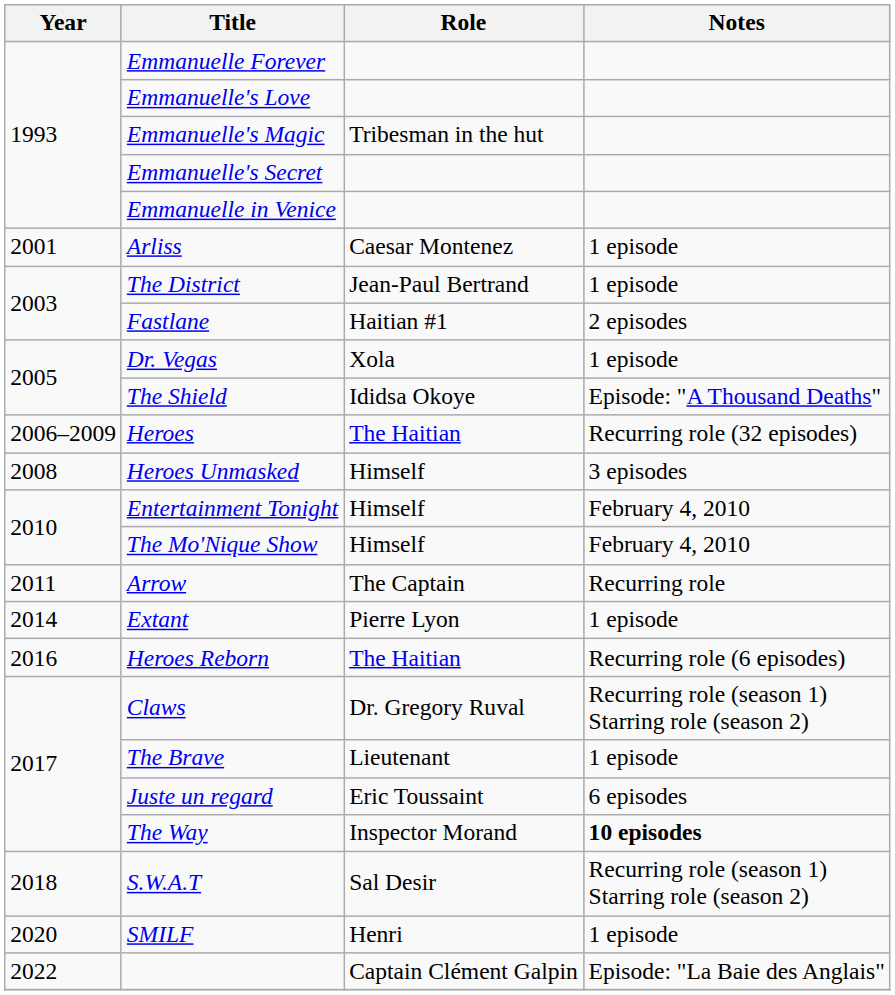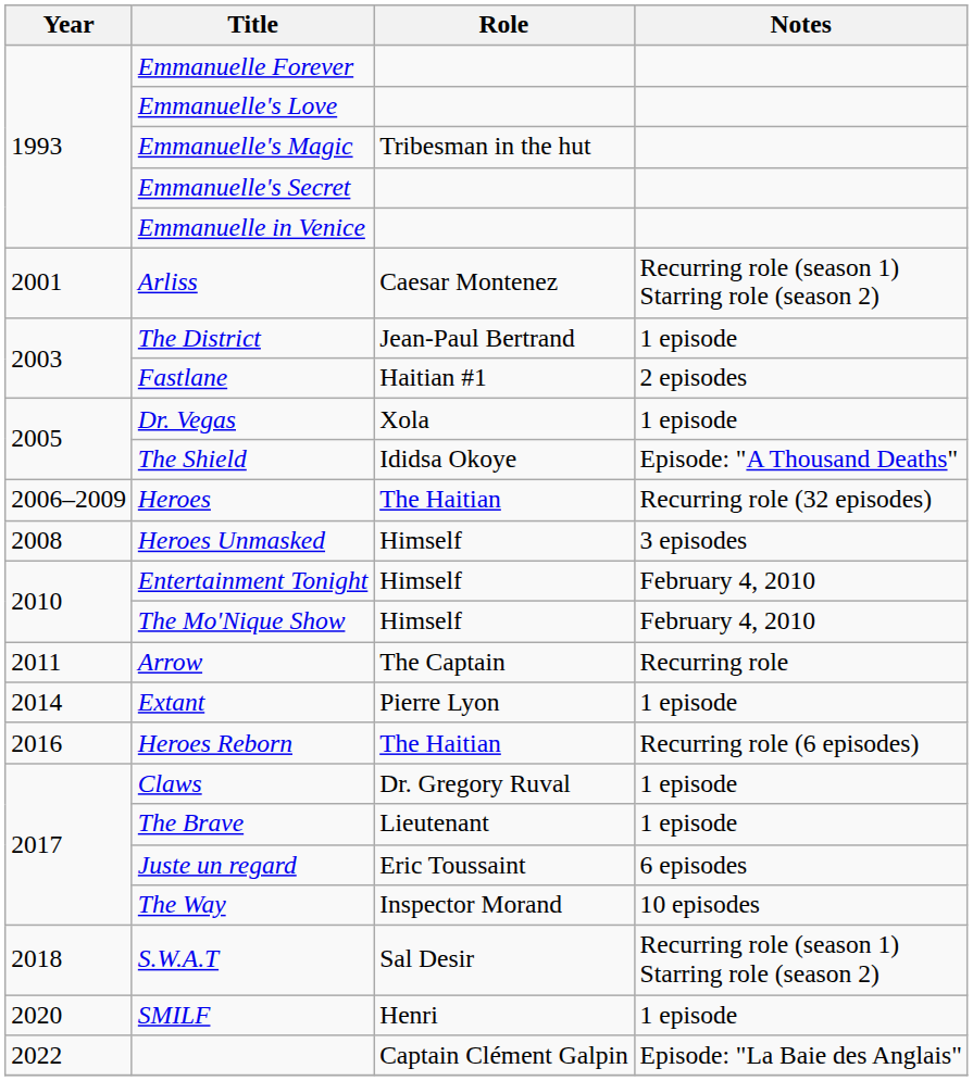 <table class="wikitable">
 <tr style="background:#ccc; text-align:center;">
 <th>Year</th>
 <th>Title</th>
 <th>Role</th>
 <th>Notes</th>
 </tr>
 <tr>
 <td rowspan="5">1993</td>
 <td><em><a href='#'>Emmanuelle Forever</a></em></td>
 <td></td>
 <td></td>
 </tr>
 <tr>
 <td><em><a href='#'>Emmanuelle's Love</a></em></td>
 <td></td>
 <td></td>
 </tr>
 <tr>
 <td><em><a href='#'>Emmanuelle's Magic</a></em></td>
 <td>Tribesman in the hut</td>
 <td></td>
 </tr>
 <tr>
 <td><em><a href='#'>Emmanuelle's Secret</a></em></td>
 <td></td>
 <td></td>
 </tr>
 <tr>
 <td><em><a href='#'>Emmanuelle in Venice</a></em></td>
 <td></td>
 <td></td>
 </tr>
 <tr>
 <td>2001</td>
 <td><em><a href='#'>Arliss</a></em></td>
 <td>Caesar Montenez</td>
-<td>1 episode</td>
+<td>Recurring role (season 1)<br>Starring role (season 2)</td>
 </tr>
 <tr>
 <td rowspan="2">2003</td>
 <td><em><a href='#'>The District</a></em></td>
 <td>Jean-Paul Bertrand</td>
 <td>1 episode</td>
 </tr>
 <tr>
 <td><em><a href='#'>Fastlane</a></em></td>
 <td>Haitian #1</td>
 <td>2 episodes</td>
 </tr>
 <tr>
 <td rowspan="2">2005</td>
 <td><em><a href='#'>Dr. Vegas</a></em></td>
 <td>Xola</td>
 <td>1 episode</td>
 </tr>
 <tr>
 <td><em><a href='#'>The Shield</a></em></td>
 <td>Ididsa Okoye</td>
 <td>Episode: "<a href='#'>A Thousand Deaths</a>"</td>
 </tr>
 <tr>
 <td>2006–2009</td>
 <td><em><a href='#'>Heroes</a></em></td>
 <td><a href='#'>The Haitian</a></td>
 <td>Recurring role (32 episodes)</td>
 </tr>
 <tr>
 <td>2008</td>
 <td><em><a href='#'>Heroes Unmasked</a></em></td>
 <td>Himself</td>
 <td>3 episodes</td>
 </tr>
 <tr>
 <td rowspan="2">2010</td>
 <td><em><a href='#'>Entertainment Tonight</a></em></td>
 <td>Himself</td>
 <td>February 4, 2010</td>
 </tr>
 <tr>
 <td><em><a href='#'>The Mo'Nique Show</a></em></td>
 <td>Himself</td>
 <td>February 4, 2010</td>
 </tr>
 <tr>
 <td>2011</td>
 <td><em><a href='#'>Arrow</a></em></td>
 <td>The Captain</td>
 <td>Recurring role</td>
 </tr>
 <tr>
 <td>2014</td>
 <td><em><a href='#'>Extant</a></em></td>
 <td>Pierre Lyon</td>
 <td>1 episode</td>
 </tr>
 <tr>
 <td>2016</td>
 <td><em><a href='#'>Heroes Reborn</a></em></td>
 <td><a href='#'>The Haitian</a></td>
 <td>Recurring role (6 episodes)</td>
 </tr>
 <tr>
 <td rowspan="4">2017</td>
 <td><em><a href='#'>Claws</a></em></td>
 <td>Dr. Gregory Ruval</td>
-<td>Recurring role (season 1)<br>Starring role (season 2)</td>
+<td>1 episode</td>
 </tr>
 <tr>
 <td><em><a href='#'>The Brave</a></em></td>
 <td>Lieutenant</td>
 <td>1 episode</td>
 </tr>
 <tr>
 <td><em><a href='#'>Juste un regard</a></em></td>
 <td>Eric Toussaint</td>
 <td>6 episodes</td>
 </tr>
 <tr>
 <td><em><a href='#'>The Way</a></em></td>
 <td>Inspector Morand</td>
-<td><strong>10 episodes</strong></td>
+<td>10 episodes</td>
 </tr>
 <tr>
 <td>2018</td>
 <td><em><a href='#'>S.W.A.T</a></em></td>
 <td>Sal Desir</td>
 <td>Recurring role (season 1)<br>Starring role (season 2)</td>
 </tr>
 <tr>
 <td>2020</td>
 <td><em><a href='#'>SMILF</a></em></td>
 <td>Henri</td>
 <td>1 episode</td>
 </tr>
 <tr>
 <td>2022</td>
 <td><em></em></td>
 <td>Captain Clément Galpin</td>
 <td>Episode: "La Baie des Anglais"</td>
 </tr>
 <tr>
 </tr>
 </table>
